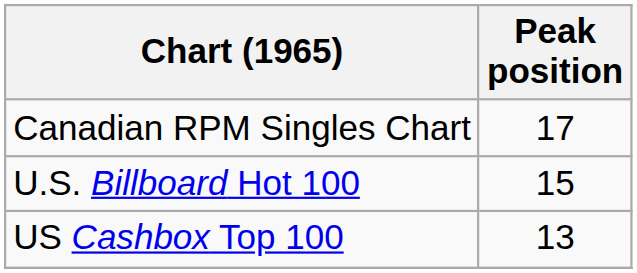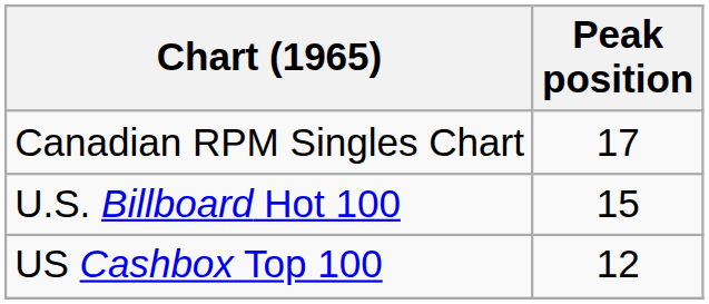 <table class="wikitable">
 <tr>
 <th>Chart (1965)</th>
 <th>Peak<br>position</th>
 </tr>
 <tr>
 <td align="left">Canadian RPM Singles Chart</td>
 <td style="text-align:center;">17</td>
 </tr>
 <tr>
 <td align="left">U.S. <a href='#'><em>Billboard</em> Hot 100</a></td>
 <td style="text-align:center;">15</td>
 </tr>
 <tr>
 <td align="left">US <a href='#'><em>Cashbox</em> Top 100</a></td>
-<td style="text-align:center;">13</td>
+<td style="text-align:center;">12</td>
 </tr>
 <tr>
 </tr>
 </table>
